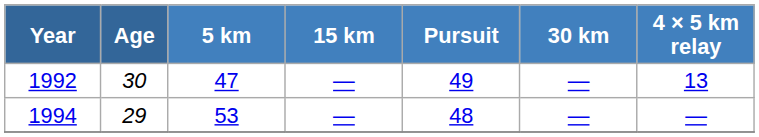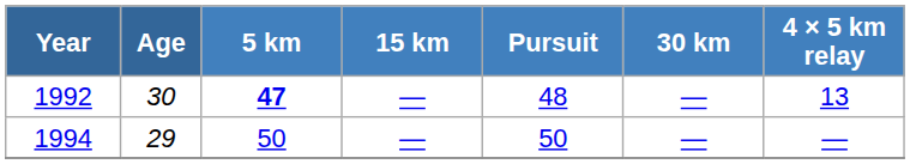 <table class="wikitable" style="font-size:95%; text-align:center; border:grey solid 1px; border-collapse:collapse; background:#ffffff;">
 <tr>
 <th style="background-color:#369; color:white; width:60px;"> Year </th>
 <th style="background-color:#369; color:white; width:40px;"> Age </th>
 <th style="background-color:#4180be; color:white; width:75px;"> 5 km </th>
 <th style="background-color:#4180be; color:white; width:75px;"> 15 km </th>
 <th style="background-color:#4180be; color:white; width:75px;"> Pursuit </th>
 <th style="background-color:#4180be; color:white; width:75px;"> 30 km </th>
 <th style="background-color:#4180be; color:white; width:75px;"> 4 × 5 km <br> relay </th>
 </tr>
 <tr>
 <td><a href='#'>1992</a></td>
 <td><em>30</em></td>
-<td><a href='#'>47</a></td>
+<td><strong><a href='#'>47</a></strong></td>
 <td><a href='#'>—</a></td>
-<td><a href='#'>49</a></td>
+<td><a href='#'>48</a></td>
 <td><a href='#'>—</a></td>
 <td><a href='#'>13</a></td>
 </tr>
 <tr>
 <td><a href='#'>1994</a></td>
 <td><em>29</em></td>
-<td><a href='#'>53</a></td>
+<td><a href='#'>50</a></td>
 <td><a href='#'>—</a></td>
-<td><a href='#'>48</a></td>
+<td><a href='#'>50</a></td>
 <td><a href='#'>—</a></td>
 <td><a href='#'>—</a></td>
 </tr>
 <tr>
 </tr>
 </table>
